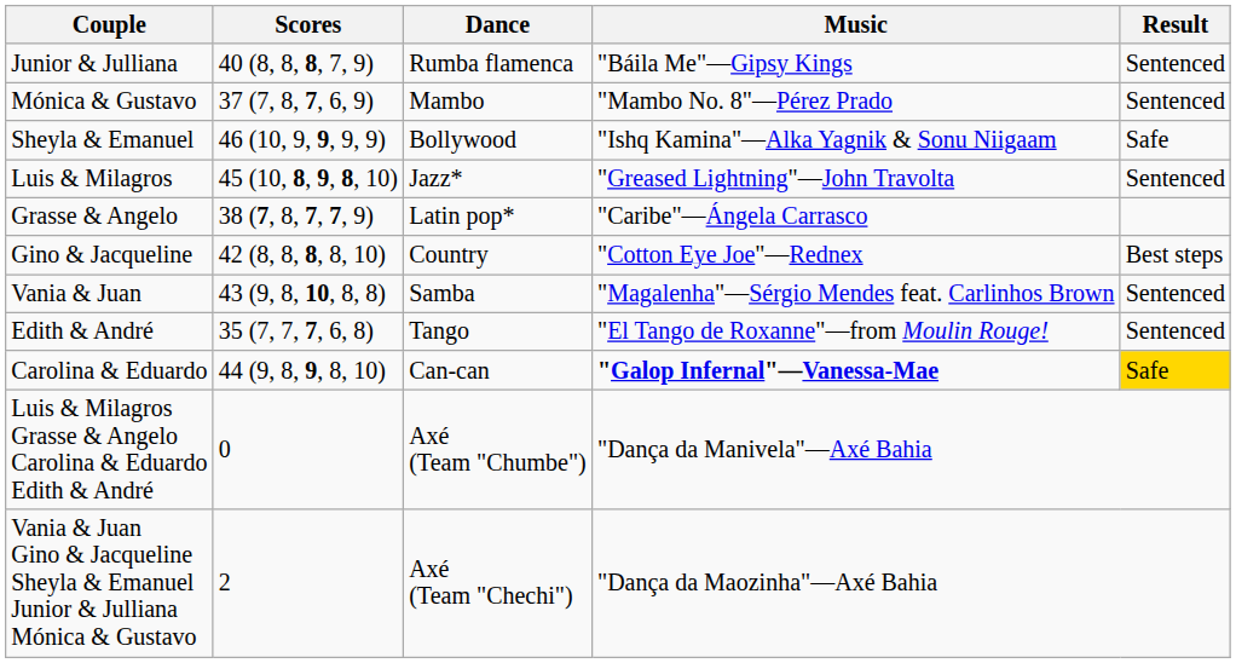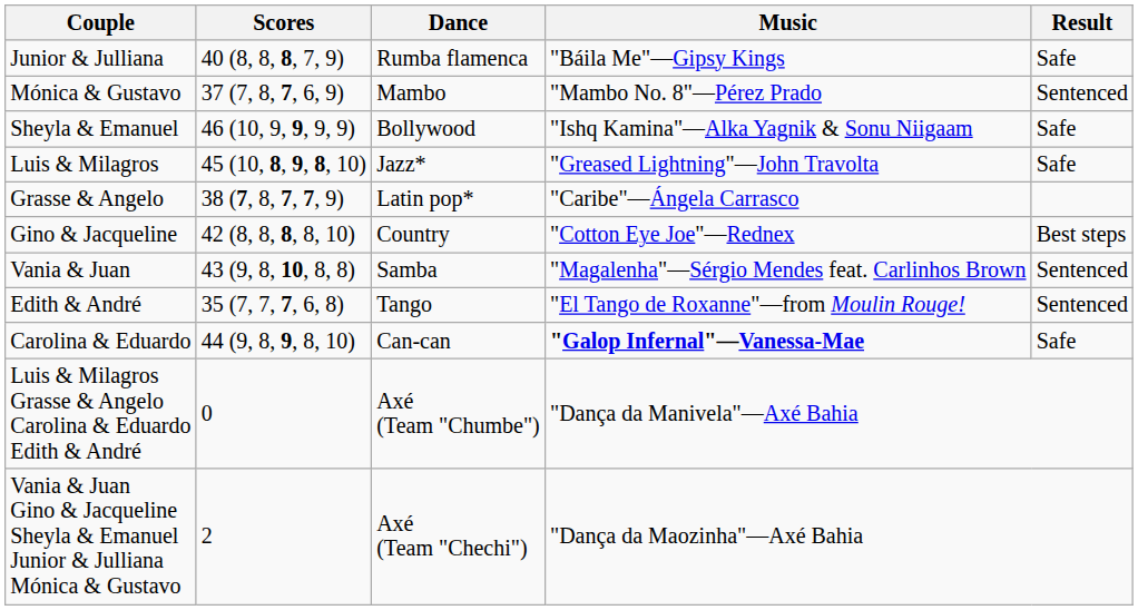 <table class="wikitable sortable" style="width:95%; white-space:nowrap">
 <tr>
 <th style="width:15%;">Couple</th>
 <th style="width:14%;">Scores</th>
 <th style="width:14%;">Dance</th>
 <th style="width:40%;">Music</th>
 <th style="width:12%;">Result</th>
 </tr>
 <tr>
 <td>Junior & Julliana</td>
 <td>40 (8, 8, <strong>8</strong>, 7, 9)</td>
 <td> Rumba flamenca</td>
 <td>"Báila Me"—<a href='#'>Gipsy Kings</a></td>
-<td>Sentenced</td>
+<td>Safe</td>
 </tr>
 <tr>
 <td>Mónica & Gustavo</td>
 <td>37 (7, 8, <strong>7</strong>, 6, 9)</td>
 <td> Mambo</td>
 <td>"Mambo No. 8"—<a href='#'>Pérez Prado</a></td>
 <td>Sentenced</td>
 </tr>
 <tr>
 <td>Sheyla & Emanuel</td>
 <td>46 (10, 9, <strong>9</strong>, 9, 9)</td>
 <td> Bollywood</td>
 <td>"Ishq Kamina"—<a href='#'>Alka Yagnik</a> & <a href='#'>Sonu Niigaam</a></td>
 <td>Safe</td>
 </tr>
 <tr>
 <td>Luis & Milagros</td>
 <td>45 (10, <strong>8</strong>, <strong>9</strong>, <strong>8</strong>, 10)</td>
 <td>Jazz*</td>
 <td>"<a href='#'>Greased Lightning</a>"—<a href='#'>John Travolta</a></td>
-<td>Sentenced</td>
+<td>Safe</td>
 </tr>
 <tr>
 <td>Grasse & Angelo</td>
 <td>38 (<strong>7</strong>, 8, <strong>7</strong>, <strong>7</strong>, 9)</td>
 <td>Latin pop*</td>
 <td>"Caribe"—<a href='#'>Ángela Carrasco</a></td>
 <td></td>
 </tr>
 <tr>
 <td>Gino & Jacqueline</td>
 <td>42 (8, 8, <strong>8</strong>, 8, 10)</td>
 <td> Country</td>
 <td>"<a href='#'>Cotton Eye Joe</a>"—<a href='#'>Rednex</a></td>
 <td>Best steps</td>
 </tr>
 <tr>
 <td>Vania & Juan</td>
 <td>43 (9, 8, <strong>10</strong>, 8, 8)</td>
 <td> Samba</td>
 <td>"<a href='#'>Magalenha</a>"—<a href='#'>Sérgio Mendes</a> feat. <a href='#'>Carlinhos Brown</a></td>
 <td>Sentenced</td>
 </tr>
 <tr>
 <td>Edith & André</td>
 <td>35 (7, 7, <strong>7</strong>, 6, 8)</td>
 <td> Tango</td>
 <td>"<a href='#'>El Tango de Roxanne</a>"—from <em><a href='#'>Moulin Rouge!</a></em></td>
 <td>Sentenced</td>
 </tr>
 <tr>
 <td>Carolina & Eduardo</td>
 <td>44 (9, 8, <strong>9</strong>, 8, 10)</td>
 <td> Can-can</td>
 <td><strong>"<a href='#'>Galop Infernal</a>"—<a href='#'>Vanessa-Mae</a></strong></td>
-<td style="background: gold;">Safe</td>
+<td>Safe</td>
 </tr>
 <tr>
 <td>Luis & Milagros<br>Grasse & Angelo<br>Carolina & Eduardo<br>Edith & André</td>
 <td>0</td>
 <td>Axé<br>(Team "Chumbe")</td>
 <td colspan="2">"Dança da Manivela"—<a href='#'>Axé Bahia</a></td>
 </tr>
 <tr>
 <td>Vania & Juan<br>Gino & Jacqueline<br>Sheyla & Emanuel<br>Junior & Julliana<br>Mónica & Gustavo</td>
 <td>2</td>
 <td>Axé<br>(Team "Chechi")</td>
 <td colspan="2">"Dança da Maozinha"—Axé Bahia</td>
 </tr>
 </table>
